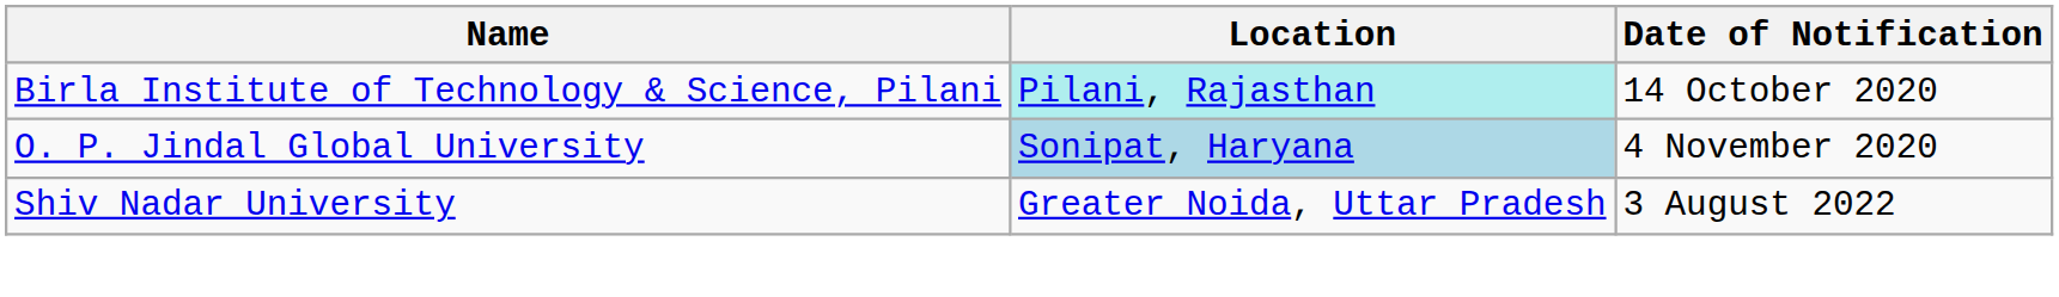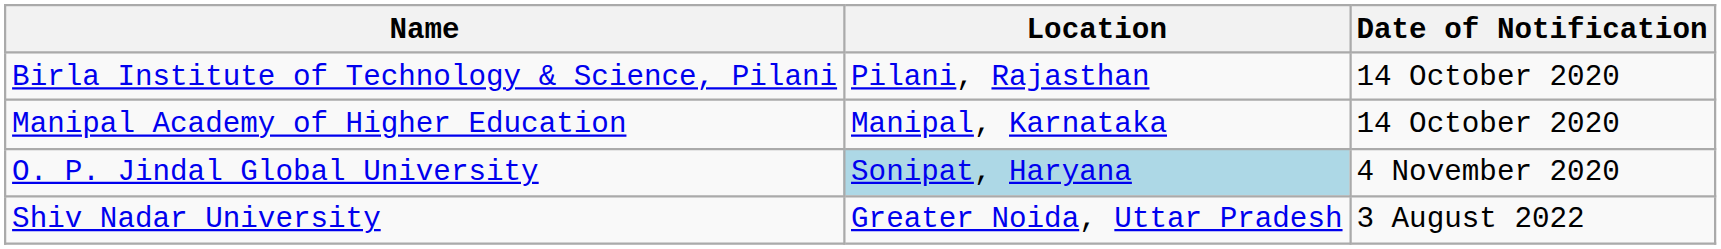 <table class="wikitable sortable">
 <tr>
 <th>Name</th>
 <th>Location</th>
 <th>Date of Notification</th>
 </tr>
 <tr>
 <td><a href='#'>Birla Institute of Technology & Science, Pilani</a></td>
-<td style="background: paleturquoise;"><a href='#'>Pilani</a>, <a href='#'>Rajasthan</a></td>
+<td><a href='#'>Pilani</a>, <a href='#'>Rajasthan</a></td>
+<td>14 October 2020</td>
+</tr>
+<tr>
+<td><a href='#'>Manipal Academy of Higher Education</a></td>
+<td><a href='#'>Manipal</a>, <a href='#'>Karnataka</a></td>
 <td>14 October 2020</td>
 </tr>
 <tr>
 <td><a href='#'>O. P. Jindal Global University</a></td>
 <td style="background: lightblue;"><a href='#'>Sonipat</a>, <a href='#'>Haryana</a></td>
 <td>4 November 2020</td>
 </tr>
 <tr>
 <td><a href='#'>Shiv Nadar University</a></td>
 <td><a href='#'>Greater Noida</a>, <a href='#'>Uttar Pradesh</a></td>
 <td>3 August 2022</td>
 </tr>
 </table>
